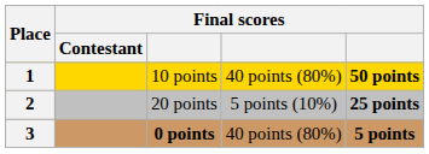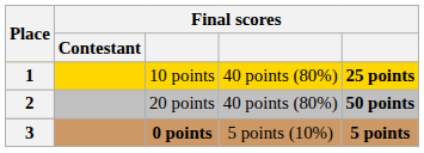 <table class="wikitable" style="text-align:center">
 <tr>
 <th rowspan="2">Place</th>
 <th colspan="10">Final scores</th>
 </tr>
 <tr>
 <th>Contestant</th>
 <th></th>
 <th></th>
 <th></th>
 </tr>
 <tr bgcolor="gold">
 <th>1</th>
 <td></td>
 <td>10 points</td>
 <td>40 points (80%)</td>
-<td><strong>50 points</strong></td>
+<td><strong>25 points</strong></td>
 </tr>
 <tr bgcolor="silver">
 <th>2</th>
 <td></td>
 <td>20 points</td>
-<td>5 points (10%)</td>
-<td><strong>25 points</strong></td>
+<td>40 points (80%)</td>
+<td><strong>50 points</strong></td>
 </tr>
 <tr bgcolor="#cc9966">
 <th>3</th>
 <td></td>
 <td><strong>0 points</strong></td>
-<td>40 points (80%)</td>
+<td>5 points (10%)</td>
 <td><strong>5 points</strong></td>
 </tr>
 </table>
